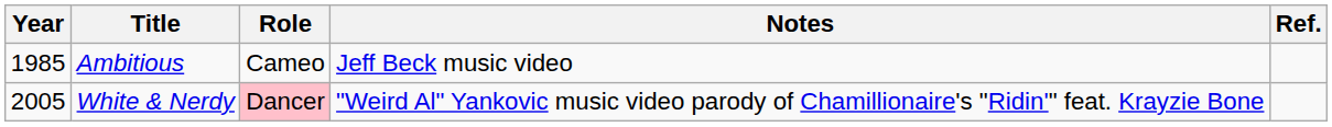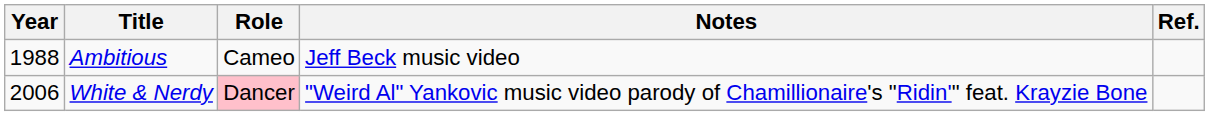 <table class="wikitable sortable">
 <tr>
 <th>Year</th>
 <th>Title</th>
 <th>Role</th>
 <th>Notes</th>
 <th>Ref.</th>
 </tr>
 <tr>
-<td>1985</td>
+<td>1988</td>
 <td><em><a href='#'>Ambitious</a></em></td>
 <td>Cameo</td>
 <td><a href='#'>Jeff Beck</a> music video</td>
 <td></td>
 </tr>
 <tr>
-<td>2005</td>
+<td>2006</td>
 <td><em><a href='#'>White & Nerdy</a></em></td>
 <td style="background: pink;">Dancer</td>
 <td><a href='#'>"Weird Al" Yankovic</a> music video parody of <a href='#'>Chamillionaire</a>'s "<a href='#'>Ridin'</a>" feat. <a href='#'>Krayzie Bone</a></td>
 <td></td>
 </tr>
 </table>
